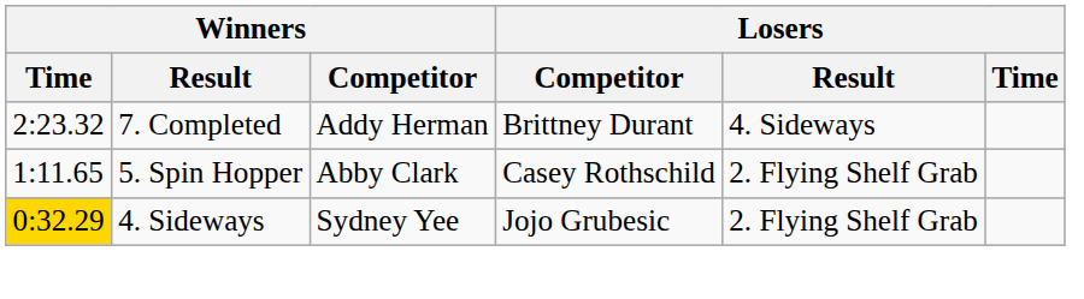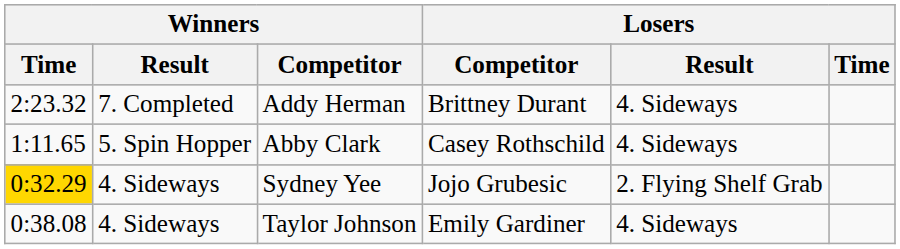 <table class="wikitable sortable mw-collapsible">
 <tr>
 <th Colspan="3">Winners</th>
 <th Colspan="3">Losers</th>
 </tr>
 <tr>
 <th>Time</th>
 <th>Result</th>
 <th>Competitor</th>
 <th>Competitor</th>
 <th>Result</th>
 <th>Time</th>
 </tr>
 <tr>
 <td>2:23.32</td>
 <td>7. Completed</td>
 <td>Addy Herman</td>
 <td>Brittney Durant</td>
 <td>4. Sideways</td>
 <td></td>
 </tr>
 <tr>
 <td>1:11.65</td>
 <td>5. Spin Hopper</td>
 <td>Abby Clark</td>
 <td>Casey Rothschild</td>
-<td>2. Flying Shelf Grab</td>
+<td>4. Sideways</td>
 <td></td>
 </tr>
 <tr>
 <td style="background: gold;">0:32.29</td>
 <td>4. Sideways</td>
 <td>Sydney Yee</td>
 <td>Jojo Grubesic</td>
 <td>2. Flying Shelf Grab</td>
 <td></td>
 </tr>
+<tr>
+<td>0:38.08</td>
+<td>4. Sideways</td>
+<td>Taylor Johnson</td>
+<td>Emily Gardiner</td>
+<td>4. Sideways</td>
+<td></td>
+</tr>
 </table>
